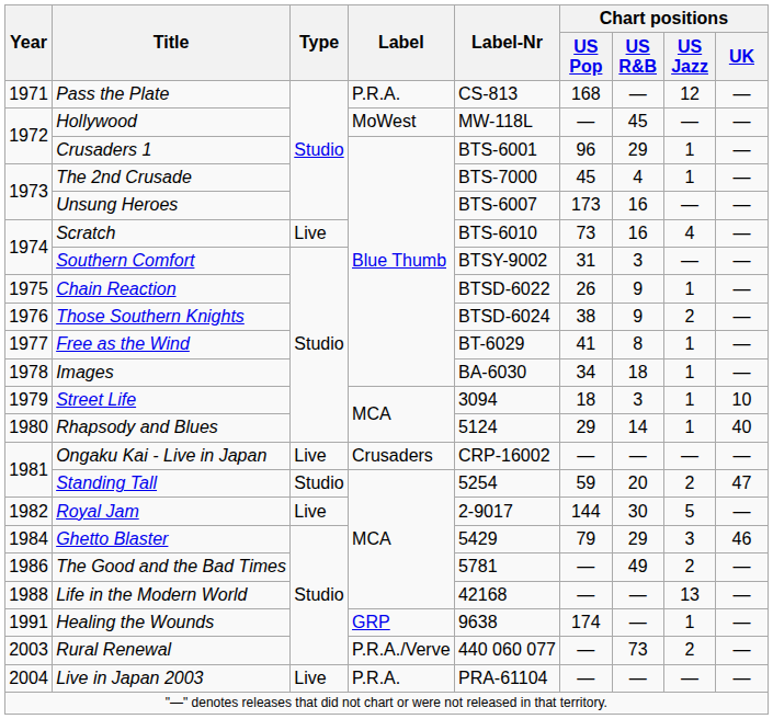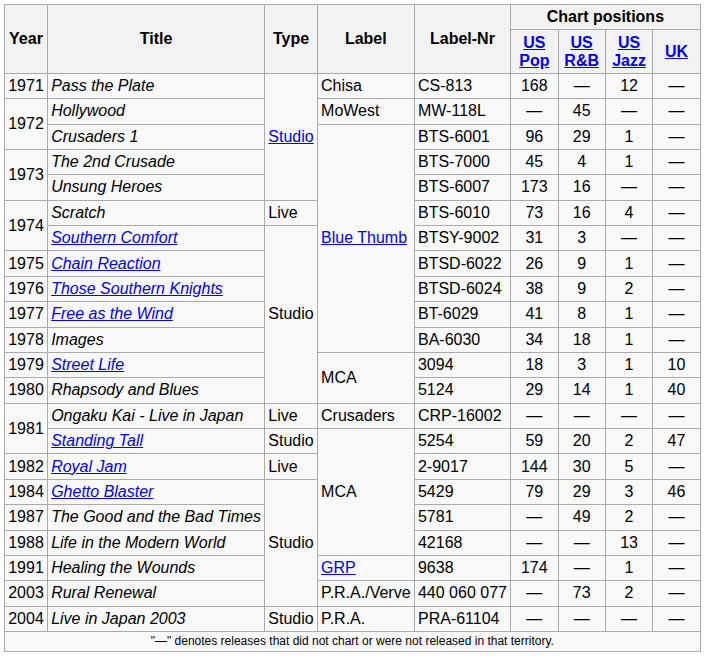 <table class="wikitable">
 <tr>
 <th scope="col" rowspan="2">Year</th>
 <th scope="col" rowspan="2">Title</th>
 <th scope="col" rowspan="2">Type</th>
 <th scope="col" rowspan="2">Label</th>
 <th scope="col" rowspan="2">Label-Nr</th>
 <th scope="col" colspan="4">Chart positions</th>
 </tr>
 <tr>
 <th style="width:40px;"><a href='#'>US Pop</a><br></th>
 <th style="width:40px;"><a href='#'>US R&B</a><br></th>
 <th style="width:40px;"><a href='#'>US Jazz</a><br></th>
 <th style="width:40px;"><a href='#'>UK</a><br></th>
 </tr>
 <tr>
 <td>1971</td>
 <td><em>Pass the Plate</em></td>
 <td rowspan="5"><a href='#'>Studio</a></td>
-<td>P.R.A.</td>
+<td>Chisa</td>
 <td>CS-813</td>
 <td align=center>168</td>
 <td align=center>—</td>
 <td align=center>12</td>
 <td align=center>—</td>
 </tr>
 <tr>
 <td rowspan="2">1972</td>
 <td><em>Hollywood</em></td>
 <td>MoWest</td>
 <td>MW-118L</td>
 <td align=center>—</td>
 <td align=center>45</td>
 <td align=center>—</td>
 <td align=center>—</td>
 </tr>
 <tr>
 <td><em>Crusaders 1</em></td>
 <td rowspan="9"><a href='#'>Blue Thumb</a></td>
 <td>BTS-6001</td>
 <td align=center>96</td>
 <td align=center>29</td>
 <td align=center>1</td>
 <td align=center>—</td>
 </tr>
 <tr>
 <td rowspan="2">1973</td>
 <td><em>The 2nd Crusade</em></td>
 <td>BTS-7000</td>
 <td align=center>45</td>
 <td align=center>4</td>
 <td align=center>1</td>
 <td align=center>—</td>
 </tr>
 <tr>
 <td><em>Unsung Heroes</em></td>
 <td>BTS-6007</td>
 <td align=center>173</td>
 <td align=center>16</td>
 <td align=center>—</td>
 <td align=center>—</td>
 </tr>
 <tr>
 <td rowspan="2">1974</td>
 <td><em>Scratch</em></td>
 <td>Live</td>
 <td>BTS-6010</td>
 <td align=center>73</td>
 <td align=center>16</td>
 <td align=center>4</td>
 <td align=center>—</td>
 </tr>
 <tr>
 <td><em><a href='#'>Southern Comfort</a></em></td>
 <td rowspan="7">Studio</td>
 <td>BTSY-9002</td>
 <td align=center>31</td>
 <td align=center>3</td>
 <td align=center>—</td>
 <td align=center>—</td>
 </tr>
 <tr>
 <td>1975</td>
 <td><em><a href='#'>Chain Reaction</a></em></td>
 <td>BTSD-6022</td>
 <td align=center>26</td>
 <td align=center>9</td>
 <td align=center>1</td>
 <td align=center>—</td>
 </tr>
 <tr>
 <td>1976</td>
 <td><em><a href='#'>Those Southern Knights</a></em></td>
 <td>BTSD-6024</td>
 <td align=center>38</td>
 <td align=center>9</td>
 <td align=center>2</td>
 <td align=center>—</td>
 </tr>
 <tr>
 <td>1977</td>
 <td><em><a href='#'>Free as the Wind</a></em></td>
 <td>BT-6029</td>
 <td align=center>41</td>
 <td align=center>8</td>
 <td align=center>1</td>
 <td align=center>—</td>
 </tr>
 <tr>
 <td>1978</td>
 <td><em>Images</em></td>
 <td>BA-6030</td>
 <td align=center>34</td>
 <td align=center>18</td>
 <td align=center>1</td>
 <td align=center>—</td>
 </tr>
 <tr>
 <td>1979</td>
 <td><em><a href='#'>Street Life</a></em></td>
 <td rowspan="2">MCA</td>
 <td>3094</td>
 <td align=center>18</td>
 <td align=center>3</td>
 <td align=center>1</td>
 <td align=center>10</td>
 </tr>
 <tr>
 <td>1980</td>
 <td><em>Rhapsody and Blues</em></td>
 <td>5124</td>
 <td align=center>29</td>
 <td align=center>14</td>
 <td align=center>1</td>
 <td align=center>40</td>
 </tr>
 <tr>
 <td rowspan="2">1981</td>
 <td><em>Ongaku Kai - Live in Japan</em></td>
 <td>Live</td>
 <td>Crusaders</td>
 <td>CRP-16002</td>
 <td align=center>—</td>
 <td align=center>—</td>
 <td align=center>—</td>
 <td align=center>—</td>
 </tr>
 <tr>
 <td><em><a href='#'>Standing Tall</a></em></td>
 <td>Studio</td>
 <td rowspan="5">MCA</td>
 <td>5254</td>
 <td align=center>59</td>
 <td align=center>20</td>
 <td align=center>2</td>
 <td align=center>47</td>
 </tr>
 <tr>
 <td>1982</td>
 <td><em><a href='#'>Royal Jam</a></em></td>
 <td>Live</td>
 <td>2-9017</td>
 <td align=center>144</td>
 <td align=center>30</td>
 <td align=center>5</td>
 <td align=center>—</td>
 </tr>
 <tr>
 <td>1984</td>
 <td><em><a href='#'>Ghetto Blaster</a></em></td>
 <td rowspan="5">Studio</td>
 <td>5429</td>
 <td align=center>79</td>
 <td align=center>29</td>
 <td align=center>3</td>
 <td align=center>46</td>
 </tr>
 <tr>
-<td>1986</td>
+<td>1987</td>
 <td><em>The Good and the Bad Times</em></td>
 <td>5781</td>
 <td align=center>—</td>
 <td align=center>49</td>
 <td align=center>2</td>
 <td align=center>—</td>
 </tr>
 <tr>
 <td>1988</td>
 <td><em>Life in the Modern World</em></td>
 <td>42168</td>
 <td align=center>—</td>
 <td align=center>—</td>
 <td align=center>13</td>
 <td align=center>—</td>
 </tr>
 <tr>
 <td>1991</td>
 <td><em>Healing the Wounds</em></td>
 <td><a href='#'>GRP</a></td>
 <td>9638</td>
 <td align=center>174</td>
 <td align=center>—</td>
 <td align=center>1</td>
 <td align=center>—</td>
 </tr>
 <tr>
 <td>2003</td>
 <td><em>Rural Renewal</em></td>
 <td>P.R.A./Verve</td>
 <td>440 060 077</td>
 <td align=center>—</td>
 <td align=center>73</td>
 <td align=center>2</td>
 <td align=center>—</td>
 </tr>
 <tr>
 <td>2004</td>
 <td><em>Live in Japan 2003</em></td>
-<td>Live</td>
+<td>Studio</td>
 <td>P.R.A.</td>
 <td>PRA-61104</td>
 <td align=center>—</td>
 <td align=center>—</td>
 <td align=center>—</td>
 <td align=center>—</td>
 </tr>
 <tr>
 <td colspan="10" style="text-align:center; font-size:9pt;">"—" denotes releases that did not chart or were not released in that territory.</td>
 </tr>
 </table>
